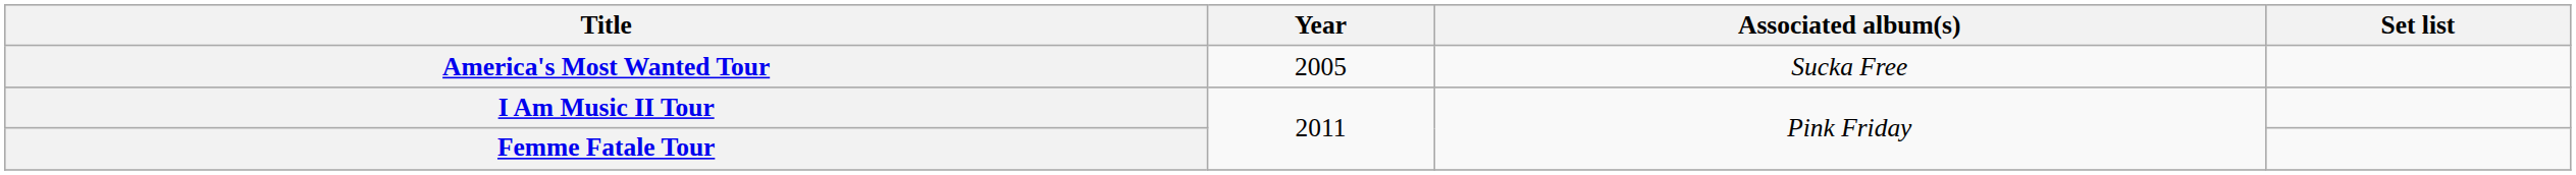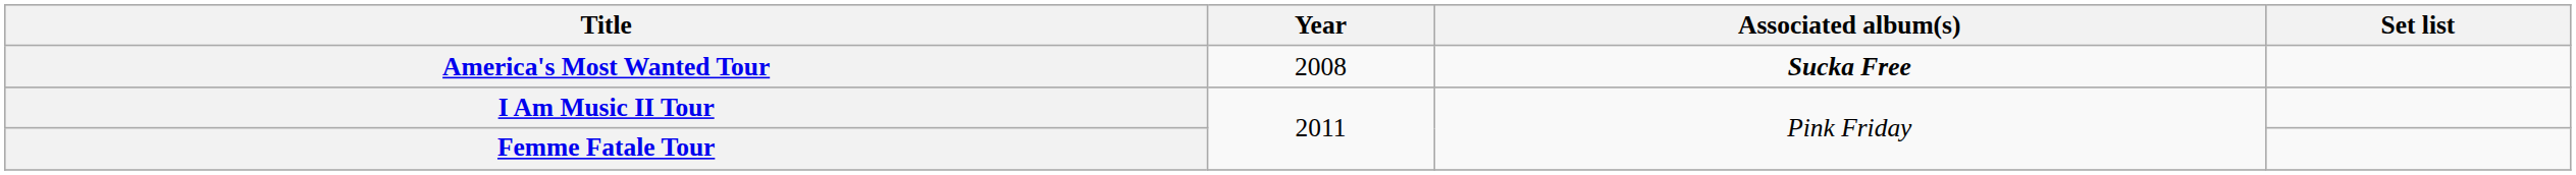 <table class="wikitable plainrowheaders" style="text-align:center;" width=100%>
 <tr>
 <th scope="col">Title</th>
 <th scope="col">Year</th>
 <th scope="col">Associated album(s)</th>
 <th scope="col">Set list</th>
 </tr>
 <tr>
 <th scope="row"><a href='#'>America's Most Wanted Tour</a></th>
-<td>2005</td>
-<td><em>Sucka Free</em></td>
+<td>2008</td>
+<td><strong><em>Sucka Free</em></strong></td>
 <td></td>
 </tr>
 <tr>
 <th scope="row"><a href='#'>I Am Music II Tour</a></th>
 <td rowspan="2">2011</td>
 <td rowspan="2"><em>Pink Friday</em></td>
 <td></td>
 </tr>
 <tr>
 <th scope="row"><a href='#'>Femme Fatale Tour</a></th>
 <td></td>
 </tr>
 </table>
